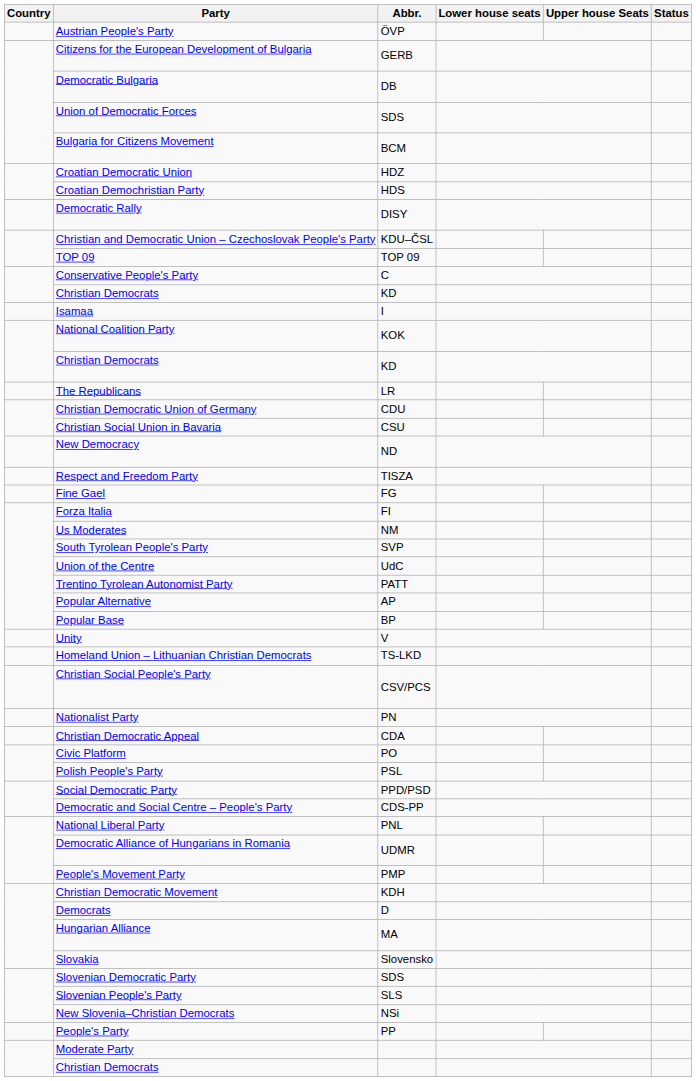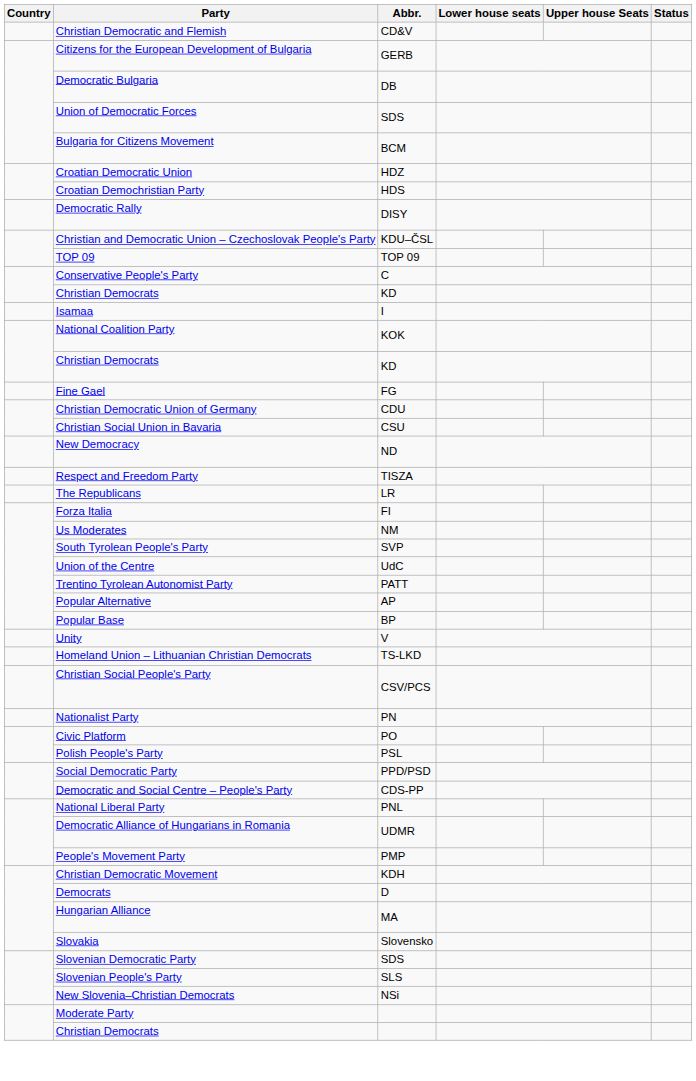 <table class="wikitable sortable">
 <tr>
 <th>Country</th>
 <th>Party</th>
 <th>Abbr.</th>
 <th>Lower house seats</th>
 <th>Upper house Seats</th>
 <th>Status</th>
 </tr>
 <tr>
 <td></td>
-<td><a href='#'>Austrian People's Party</a><br></td>
-<td>ÖVP</td>
+<td><a href='#'>Christian Democratic and Flemish</a><br></td>
+<td>CD&V</td>
 <td></td>
 <td></td>
 <td></td>
 </tr>
 <tr>
 <td rowspan="4"></td>
 <td><a href='#'>Citizens for the European Development of Bulgaria</a><br><br></td>
 <td>GERB</td>
 <td colspan="2"></td>
 <td></td>
 </tr>
 <tr>
 <td><a href='#'>Democratic Bulgaria </a><br><br></td>
 <td>DB</td>
 <td colspan="2"></td>
 <td></td>
 </tr>
 <tr>
 <td><a href='#'>Union of Democratic Forces</a><br><br></td>
 <td>SDS</td>
 <td colspan="2"></td>
 <td></td>
 </tr>
 <tr>
 <td><a href='#'>Bulgaria for Citizens Movement</a><br><br></td>
 <td>BCM</td>
 <td colspan="2"></td>
 <td></td>
 </tr>
 <tr>
 <td rowspan="2"></td>
 <td><a href='#'>Croatian Democratic Union</a><br></td>
 <td>HDZ</td>
 <td colspan="2"></td>
 <td></td>
 </tr>
 <tr>
 <td><a href='#'>Croatian Demochristian Party</a><br></td>
 <td>HDS</td>
 <td colspan="2"></td>
 <td></td>
 </tr>
 <tr>
 <td></td>
 <td><a href='#'>Democratic Rally</a><br><br></td>
 <td>DISY</td>
 <td colspan="2"></td>
 <td></td>
 </tr>
 <tr>
 <td rowspan="2"></td>
 <td><a href='#'>Christian and Democratic Union – Czechoslovak People's Party</a><br></td>
 <td>KDU–ČSL</td>
 <td></td>
 <td></td>
 <td></td>
 </tr>
 <tr>
 <td><a href='#'>TOP 09</a></td>
 <td>TOP 09</td>
 <td></td>
 <td></td>
 <td></td>
 </tr>
 <tr>
 <td rowspan="2"></td>
 <td><a href='#'>Conservative People's Party</a><br></td>
 <td>C</td>
 <td colspan="2"></td>
 <td></td>
 </tr>
 <tr>
 <td><a href='#'>Christian Democrats</a><br></td>
 <td>KD</td>
 <td colspan="2"></td>
 <td></td>
 </tr>
 <tr>
 <td></td>
 <td><a href='#'>Isamaa</a></td>
 <td>I</td>
 <td colspan="2"></td>
 <td></td>
 </tr>
 <tr>
 <td rowspan="2"></td>
 <td><a href='#'>National Coalition Party</a><br><br></td>
 <td>KOK</td>
 <td colspan="2"></td>
 <td></td>
 </tr>
 <tr>
 <td><a href='#'>Christian Democrats</a><br><br></td>
 <td>KD</td>
 <td colspan="2"></td>
 <td></td>
 </tr>
 <tr>
 <td></td>
-<td><a href='#'>The Republicans</a><br></td>
-<td>LR</td>
+<td><a href='#'>Fine Gael</a></td>
+<td>FG</td>
 <td></td>
 <td></td>
 <td></td>
 </tr>
 <tr>
 <td rowspan="2"></td>
 <td><a href='#'>Christian Democratic Union of Germany</a><br></td>
 <td>CDU</td>
 <td></td>
 <td></td>
 <td></td>
 </tr>
 <tr>
 <td><a href='#'>Christian Social Union in Bavaria</a><br></td>
 <td>CSU</td>
 <td></td>
 <td></td>
 <td></td>
 </tr>
 <tr>
 <td></td>
 <td><a href='#'>New Democracy</a><br><br></td>
 <td>ND</td>
 <td colspan="2"></td>
 <td></td>
 </tr>
 <tr>
 <td></td>
 <td><a href='#'>Respect and Freedom Party</a><br></td>
 <td>TISZA</td>
 <td colspan="2"></td>
 <td></td>
 </tr>
 <tr>
 <td></td>
-<td><a href='#'>Fine Gael</a></td>
-<td>FG</td>
+<td><a href='#'>The Republicans</a><br></td>
+<td>LR</td>
 <td></td>
 <td></td>
 <td></td>
 </tr>
 <tr>
 <td rowspan="7"></td>
 <td><a href='#'>Forza Italia</a></td>
 <td>FI</td>
 <td></td>
 <td></td>
 <td></td>
 </tr>
 <tr>
 <td><a href='#'>Us Moderates</a><br></td>
 <td>NM</td>
 <td></td>
 <td></td>
 <td></td>
 </tr>
 <tr>
 <td><a href='#'>South Tyrolean People's Party</a><br></td>
 <td>SVP</td>
 <td></td>
 <td></td>
 <td></td>
 </tr>
 <tr>
 <td><a href='#'>Union of the Centre</a><br></td>
 <td>UdC</td>
 <td></td>
 <td></td>
 <td></td>
 </tr>
 <tr>
 <td><a href='#'>Trentino Tyrolean Autonomist Party</a><br></td>
 <td>PATT</td>
 <td></td>
 <td></td>
 <td></td>
 </tr>
 <tr>
 <td><a href='#'>Popular Alternative</a><br></td>
 <td>AP</td>
 <td></td>
 <td></td>
 <td></td>
 </tr>
 <tr>
 <td><a href='#'>Popular Base</a><br></td>
 <td>BP</td>
 <td></td>
 <td></td>
 <td></td>
 </tr>
 <tr>
 <td></td>
 <td><a href='#'>Unity</a><br></td>
 <td>V</td>
 <td colspan="2"></td>
 <td></td>
 </tr>
 <tr>
 <td></td>
 <td><a href='#'>Homeland Union – Lithuanian Christian Democrats</a><br></td>
 <td>TS-LKD</td>
 <td colspan="2"></td>
 <td></td>
 </tr>
 <tr>
 <td></td>
 <td><a href='#'>Christian Social People's Party</a><br><br><br></td>
 <td>CSV/PCS</td>
 <td colspan="2"></td>
 <td></td>
 </tr>
 <tr>
 <td></td>
 <td><a href='#'>Nationalist Party</a><br></td>
 <td>PN</td>
 <td colspan="2"></td>
-<td></td>
-</tr>
-<tr>
-<td></td>
-<td><a href='#'>Christian Democratic Appeal</a><br></td>
-<td>CDA</td>
-<td></td>
-<td></td>
 <td></td>
 </tr>
 <tr>
 <td rowspan="2"></td>
 <td><a href='#'>Civic Platform</a><br></td>
 <td>PO</td>
 <td></td>
 <td></td>
 <td></td>
 </tr>
 <tr>
 <td><a href='#'>Polish People's Party</a><br></td>
 <td>PSL</td>
 <td></td>
 <td></td>
 <td></td>
 </tr>
 <tr>
 <td rowspan="2"></td>
 <td><a href='#'>Social Democratic Party</a><br></td>
 <td>PPD/PSD</td>
 <td colspan="2"></td>
 <td></td>
 </tr>
 <tr>
 <td><a href='#'>Democratic and Social Centre – People's Party</a><br></td>
 <td>CDS-PP</td>
 <td colspan="2"></td>
 <td></td>
 </tr>
 <tr>
 <td rowspan="3"></td>
 <td><a href='#'>National Liberal Party</a><br></td>
 <td>PNL</td>
 <td></td>
 <td></td>
 <td></td>
 </tr>
 <tr>
 <td><a href='#'>Democratic Alliance of Hungarians in Romania</a><br><br></td>
 <td>UDMR</td>
 <td></td>
 <td></td>
 <td></td>
 </tr>
 <tr>
 <td><a href='#'>People's Movement Party</a><br></td>
 <td>PMP</td>
 <td></td>
 <td></td>
 <td></td>
 </tr>
 <tr>
 <td rowspan="4"></td>
 <td><a href='#'>Christian Democratic Movement</a><br></td>
 <td>KDH</td>
 <td colspan="2"></td>
 <td></td>
 </tr>
 <tr>
 <td><a href='#'>Democrats</a><br></td>
 <td>D</td>
 <td colspan="2"></td>
 <td></td>
 </tr>
 <tr>
 <td><a href='#'>Hungarian Alliance</a><br><br></td>
 <td>MA</td>
 <td colspan="2"></td>
 <td></td>
 </tr>
 <tr>
 <td><a href='#'>Slovakia</a><br></td>
 <td>Slovensko</td>
 <td colspan="2"></td>
 <td></td>
 </tr>
 <tr>
 <td rowspan="3"></td>
 <td><a href='#'>Slovenian Democratic Party</a><br></td>
 <td>SDS</td>
 <td colspan="2"></td>
 <td></td>
 </tr>
 <tr>
 <td><a href='#'>Slovenian People's Party</a><br></td>
 <td>SLS</td>
 <td colspan="2"></td>
 <td></td>
 </tr>
 <tr>
 <td><a href='#'>New Slovenia–Christian Democrats</a><br></td>
 <td>NSi</td>
 <td colspan="2"></td>
 <td></td>
 </tr>
 <tr>
-<td></td>
-<td><a href='#'>People's Party</a><br></td>
-<td>PP</td>
-<td></td>
-<td></td>
-<td></td>
-</tr>
-<tr>
 <td rowspan="2"></td>
 <td><a href='#'>Moderate Party</a><br></td>
 <td></td>
 <td colspan="2"></td>
 <td></td>
 </tr>
 <tr>
 <td><a href='#'>Christian Democrats</a><br></td>
 <td></td>
 <td colspan="2"></td>
 <td></td>
 </tr>
 </table>
